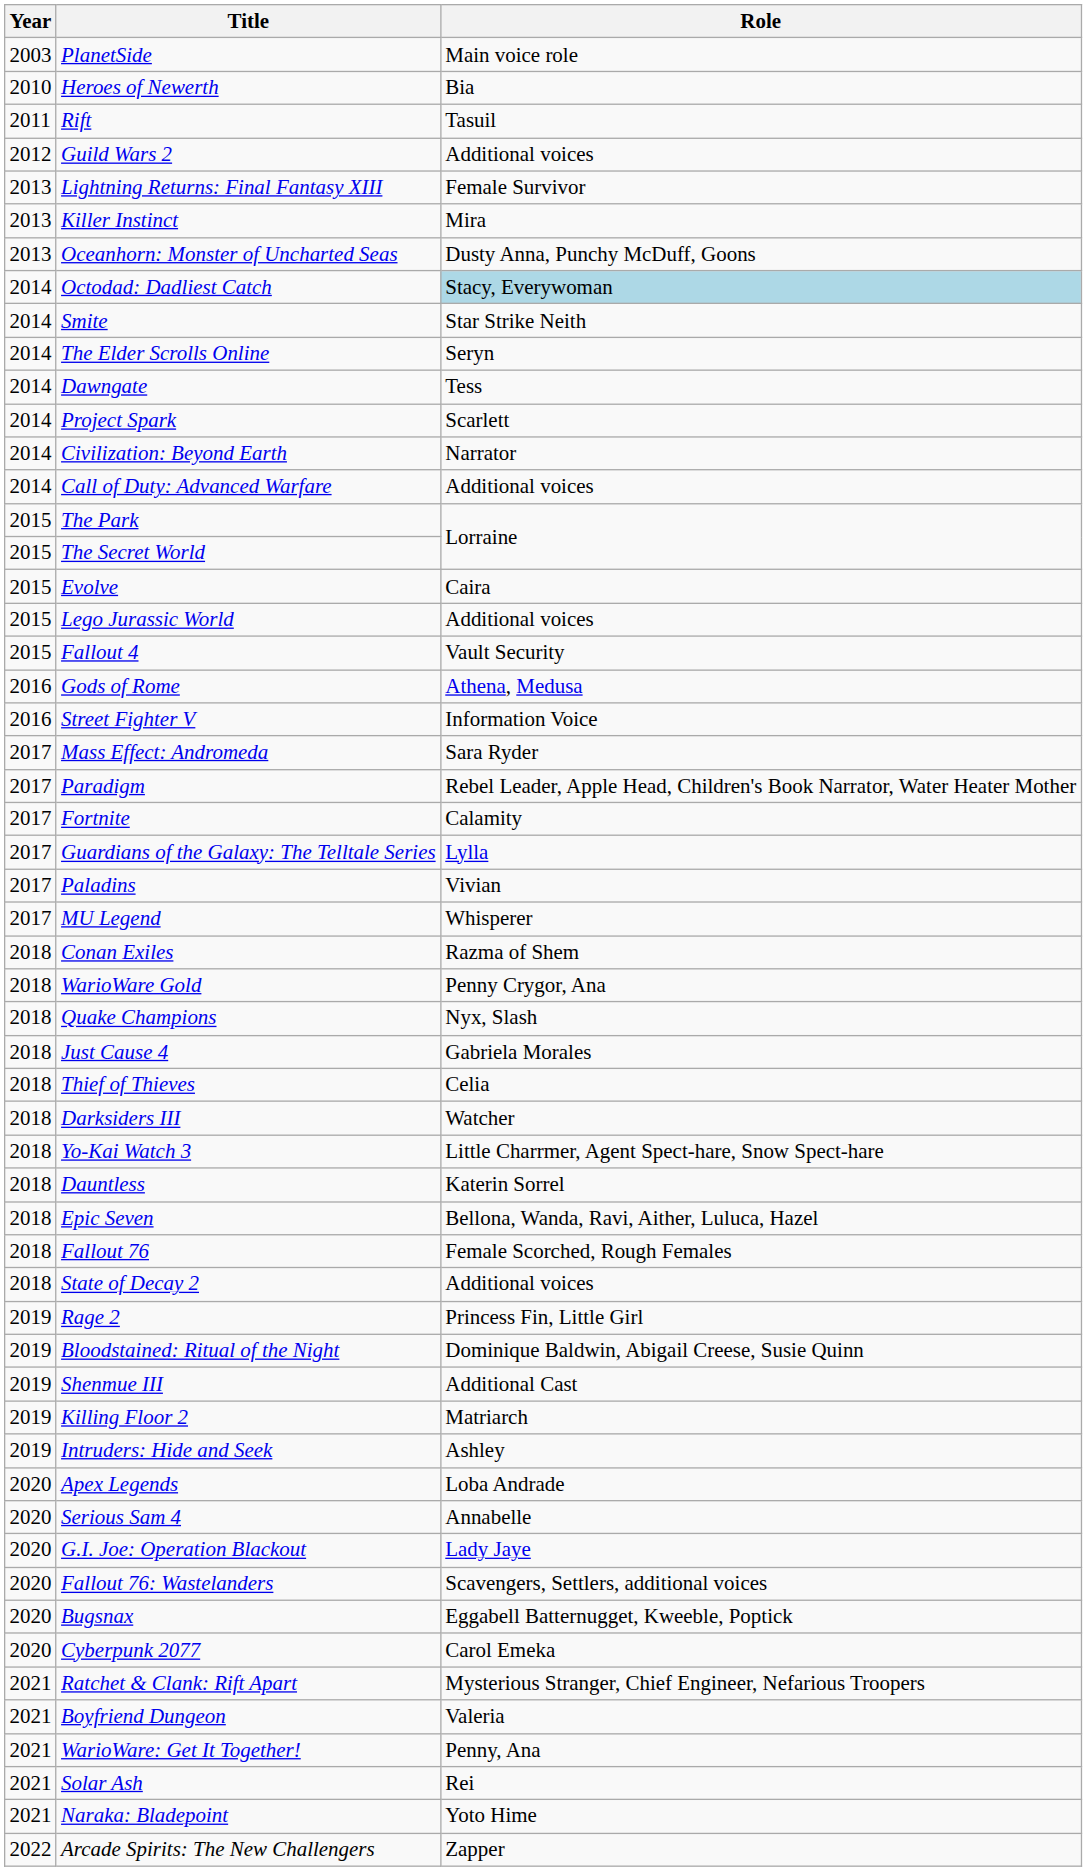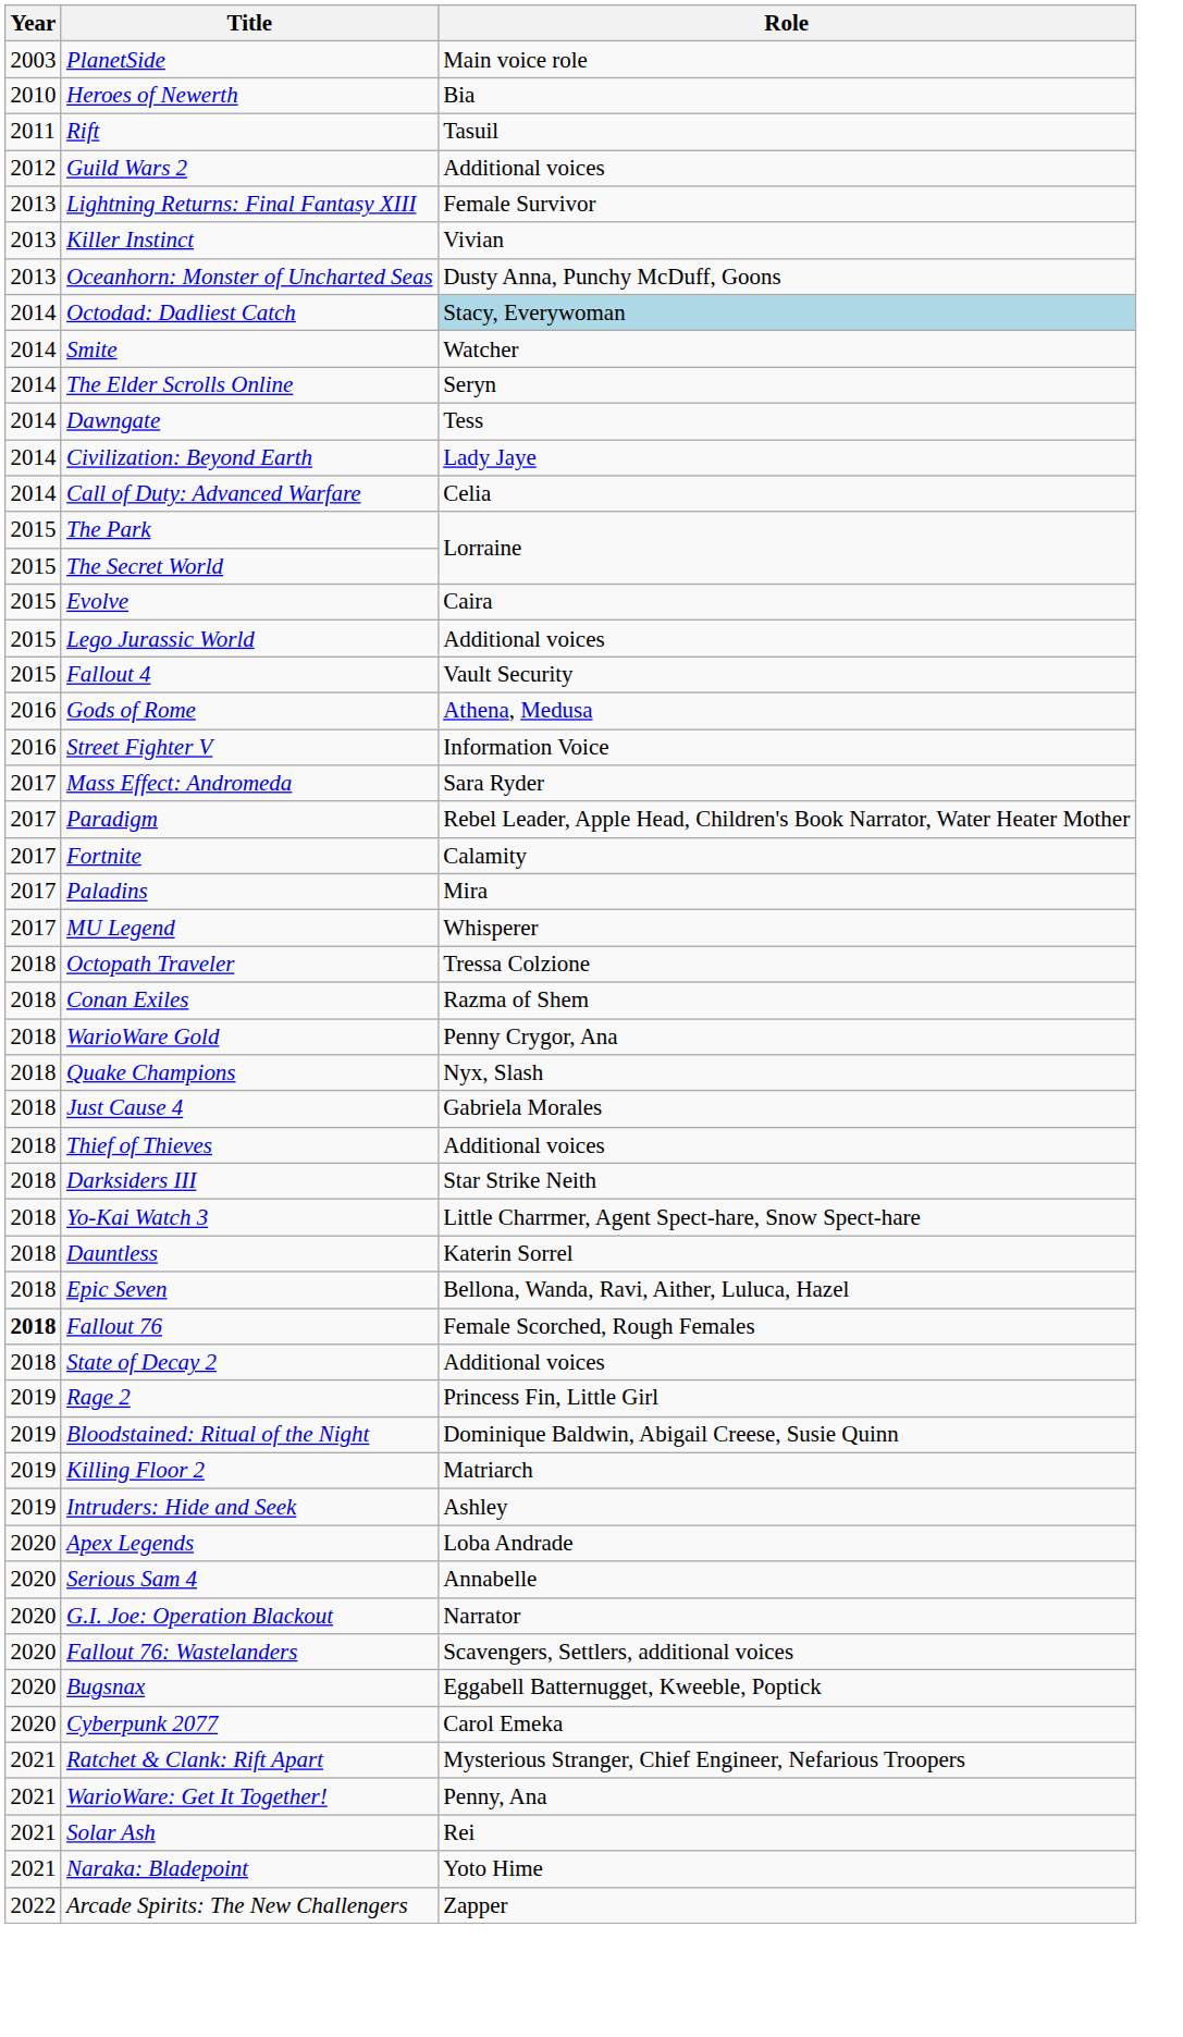 <table class="wikitable sortable">
 <tr>
 <th>Year</th>
 <th>Title</th>
 <th>Role</th>
 </tr>
 <tr>
 <td>2003</td>
 <td><em><a href='#'>PlanetSide</a></em></td>
 <td>Main voice role</td>
 </tr>
 <tr>
 <td>2010</td>
 <td><em><a href='#'>Heroes of Newerth</a></em></td>
 <td>Bia</td>
 </tr>
 <tr>
 <td>2011</td>
 <td><em><a href='#'>Rift</a></em></td>
 <td>Tasuil</td>
 </tr>
 <tr>
 <td>2012</td>
 <td><em><a href='#'>Guild Wars 2</a></em></td>
 <td>Additional voices</td>
 </tr>
 <tr>
 <td>2013</td>
 <td><em><a href='#'>Lightning Returns: Final Fantasy XIII</a></em></td>
 <td>Female Survivor</td>
 </tr>
 <tr>
 <td>2013</td>
 <td><em><a href='#'>Killer Instinct</a></em></td>
-<td>Mira</td>
+<td>Vivian</td>
 </tr>
 <tr>
 <td>2013</td>
 <td><em><a href='#'>Oceanhorn: Monster of Uncharted Seas</a></em></td>
 <td>Dusty Anna, Punchy McDuff, Goons</td>
 </tr>
 <tr>
 <td>2014</td>
 <td><em><a href='#'>Octodad: Dadliest Catch</a></em></td>
 <td style="background: lightblue;">Stacy, Everywoman</td>
 </tr>
 <tr>
 <td>2014</td>
 <td><em><a href='#'>Smite</a></em></td>
-<td>Star Strike Neith</td>
+<td>Watcher</td>
 </tr>
 <tr>
 <td>2014</td>
 <td><em><a href='#'>The Elder Scrolls Online</a></em></td>
 <td>Seryn</td>
 </tr>
 <tr>
 <td>2014</td>
 <td><em><a href='#'>Dawngate</a></em></td>
 <td>Tess</td>
 </tr>
 <tr>
 <td>2014</td>
-<td><em><a href='#'>Project Spark</a></em></td>
-<td>Scarlett</td>
-</tr>
-<tr>
-<td>2014</td>
 <td><em><a href='#'>Civilization: Beyond Earth</a></em></td>
-<td>Narrator</td>
+<td><a href='#'>Lady Jaye</a></td>
 </tr>
 <tr>
 <td>2014</td>
 <td><em><a href='#'>Call of Duty: Advanced Warfare</a></em></td>
-<td>Additional voices</td>
+<td>Celia</td>
 </tr>
 <tr>
 <td>2015</td>
 <td><em><a href='#'>The Park</a></em></td>
 <td rowspan="2">Lorraine</td>
 </tr>
 <tr>
 <td>2015</td>
 <td><em><a href='#'>The Secret World</a></em></td>
 </tr>
 <tr>
 <td>2015</td>
 <td><em><a href='#'>Evolve</a></em></td>
 <td>Caira</td>
 </tr>
 <tr>
 <td>2015</td>
 <td><em><a href='#'>Lego Jurassic World</a></em></td>
 <td>Additional voices</td>
 </tr>
 <tr>
 <td>2015</td>
 <td><em><a href='#'>Fallout 4</a></em></td>
 <td>Vault Security</td>
 </tr>
 <tr>
 <td>2016</td>
 <td><em><a href='#'>Gods of Rome</a></em></td>
 <td><a href='#'>Athena</a>, <a href='#'>Medusa</a></td>
 </tr>
 <tr>
 <td>2016</td>
 <td><em><a href='#'>Street Fighter V</a></em></td>
 <td>Information Voice</td>
 </tr>
 <tr>
 <td>2017</td>
 <td><em><a href='#'>Mass Effect: Andromeda</a></em></td>
 <td>Sara Ryder</td>
 </tr>
 <tr>
 <td>2017</td>
 <td><em><a href='#'>Paradigm</a></em></td>
 <td>Rebel Leader, Apple Head, Children's Book Narrator, Water Heater Mother</td>
 </tr>
 <tr>
 <td>2017</td>
 <td><em><a href='#'>Fortnite</a></em></td>
 <td>Calamity</td>
 </tr>
 <tr>
 <td>2017</td>
-<td><em><a href='#'>Guardians of the Galaxy: The Telltale Series</a></em></td>
-<td><a href='#'>Lylla</a></td>
-</tr>
-<tr>
-<td>2017</td>
 <td><em><a href='#'>Paladins</a></em></td>
-<td>Vivian</td>
+<td>Mira</td>
 </tr>
 <tr>
 <td>2017</td>
 <td><em><a href='#'>MU Legend</a></em></td>
 <td>Whisperer</td>
+</tr>
+<tr>
+<td>2018</td>
+<td><em><a href='#'>Octopath Traveler</a></em></td>
+<td>Tressa Colzione</td>
 </tr>
 <tr>
 <td>2018</td>
 <td><em><a href='#'>Conan Exiles</a></em></td>
 <td>Razma of Shem</td>
 </tr>
 <tr>
 <td>2018</td>
 <td><em><a href='#'>WarioWare Gold</a></em></td>
 <td>Penny Crygor, Ana</td>
 </tr>
 <tr>
 <td>2018</td>
 <td><em><a href='#'>Quake Champions</a></em></td>
 <td>Nyx, Slash</td>
 </tr>
 <tr>
 <td>2018</td>
 <td><em><a href='#'>Just Cause 4</a></em></td>
 <td>Gabriela Morales</td>
 </tr>
 <tr>
 <td>2018</td>
 <td><em><a href='#'>Thief of Thieves</a></em></td>
-<td>Celia</td>
+<td>Additional voices</td>
 </tr>
 <tr>
 <td>2018</td>
 <td><em><a href='#'>Darksiders III</a></em></td>
-<td>Watcher</td>
+<td>Star Strike Neith</td>
 </tr>
 <tr>
 <td>2018</td>
 <td><em><a href='#'>Yo-Kai Watch 3</a></em></td>
 <td>Little Charrmer, Agent Spect-hare, Snow Spect-hare</td>
 </tr>
 <tr>
 <td>2018</td>
 <td><em><a href='#'>Dauntless</a></em></td>
 <td>Katerin Sorrel</td>
 </tr>
 <tr>
 <td>2018</td>
 <td><em><a href='#'>Epic Seven</a></em></td>
 <td>Bellona, Wanda, Ravi, Aither, Luluca, Hazel</td>
 </tr>
 <tr>
-<td>2018</td>
+<td><strong>2018</strong></td>
 <td><em><a href='#'>Fallout 76</a></em></td>
 <td>Female Scorched, Rough Females</td>
 </tr>
 <tr>
 <td>2018</td>
 <td><em><a href='#'>State of Decay 2</a></em></td>
 <td>Additional voices</td>
 </tr>
 <tr>
 <td>2019</td>
 <td><em><a href='#'>Rage 2</a></em></td>
 <td>Princess Fin, Little Girl</td>
 </tr>
 <tr>
 <td>2019</td>
 <td><em><a href='#'>Bloodstained: Ritual of the Night</a></em></td>
 <td>Dominique Baldwin, Abigail Creese, Susie Quinn</td>
-</tr>
-<tr>
-<td>2019</td>
-<td><em><a href='#'>Shenmue III</a></em></td>
-<td>Additional Cast</td>
 </tr>
 <tr>
 <td>2019</td>
 <td><em><a href='#'>Killing Floor 2</a></em></td>
 <td>Matriarch</td>
 </tr>
 <tr>
 <td>2019</td>
 <td><em><a href='#'>Intruders: Hide and Seek</a></em></td>
 <td>Ashley</td>
 </tr>
 <tr>
 <td>2020</td>
 <td><em><a href='#'>Apex Legends</a></em></td>
 <td>Loba Andrade</td>
 </tr>
 <tr>
 <td>2020</td>
 <td><em><a href='#'>Serious Sam 4</a></em></td>
 <td>Annabelle</td>
 </tr>
 <tr>
 <td>2020</td>
 <td><em><a href='#'>G.I. Joe: Operation Blackout</a></em></td>
-<td><a href='#'>Lady Jaye</a></td>
+<td>Narrator</td>
 </tr>
 <tr>
 <td>2020</td>
 <td><em><a href='#'>Fallout 76: Wastelanders</a></em></td>
 <td>Scavengers, Settlers, additional voices</td>
 </tr>
 <tr>
 <td>2020</td>
 <td><em><a href='#'>Bugsnax</a></em></td>
 <td>Eggabell Batternugget, Kweeble, Poptick</td>
 </tr>
 <tr>
 <td>2020</td>
 <td><em><a href='#'>Cyberpunk 2077</a></em></td>
 <td>Carol Emeka</td>
 </tr>
 <tr>
 <td>2021</td>
 <td><em><a href='#'>Ratchet & Clank: Rift Apart</a></em></td>
 <td>Mysterious Stranger, Chief Engineer, Nefarious Troopers</td>
 </tr>
 <tr>
 <td>2021</td>
-<td><em><a href='#'>Boyfriend Dungeon</a></em></td>
-<td>Valeria</td>
-</tr>
-<tr>
-<td>2021</td>
 <td><em><a href='#'>WarioWare: Get It Together!</a></em></td>
 <td>Penny, Ana</td>
 </tr>
 <tr>
 <td>2021</td>
 <td><em><a href='#'>Solar Ash</a></em></td>
 <td>Rei</td>
 </tr>
 <tr>
 <td>2021</td>
 <td><em><a href='#'>Naraka: Bladepoint</a></em></td>
 <td>Yoto Hime</td>
 </tr>
 <tr>
 <td>2022</td>
 <td><em>Arcade Spirits: The New Challengers</em></td>
 <td>Zapper</td>
 </tr>
 </table>
